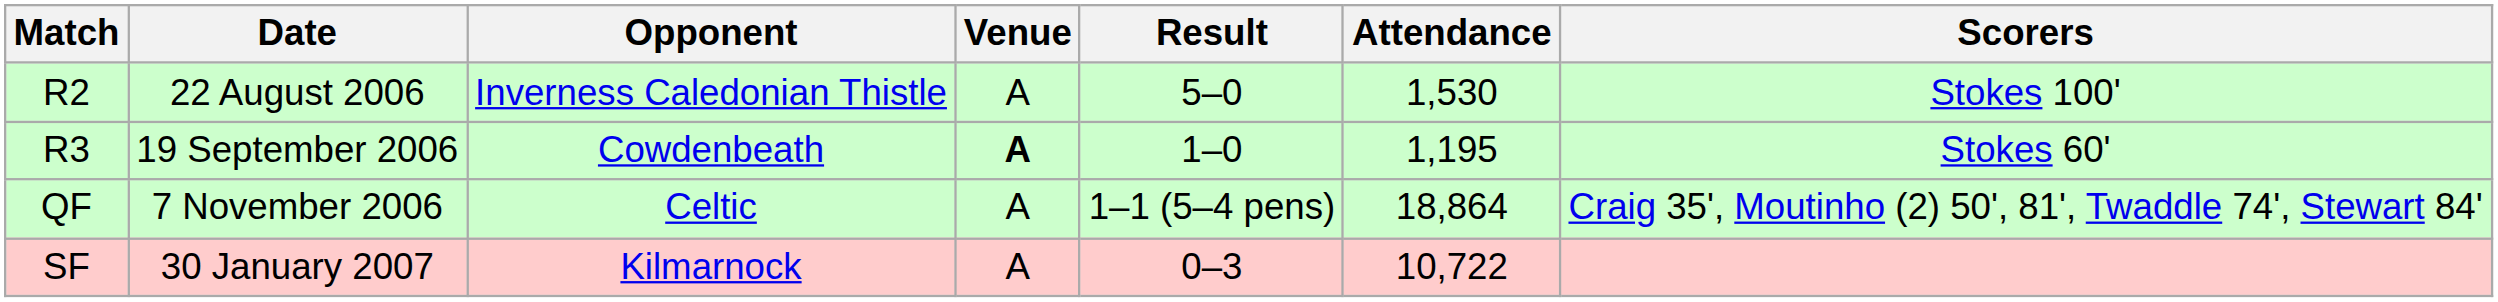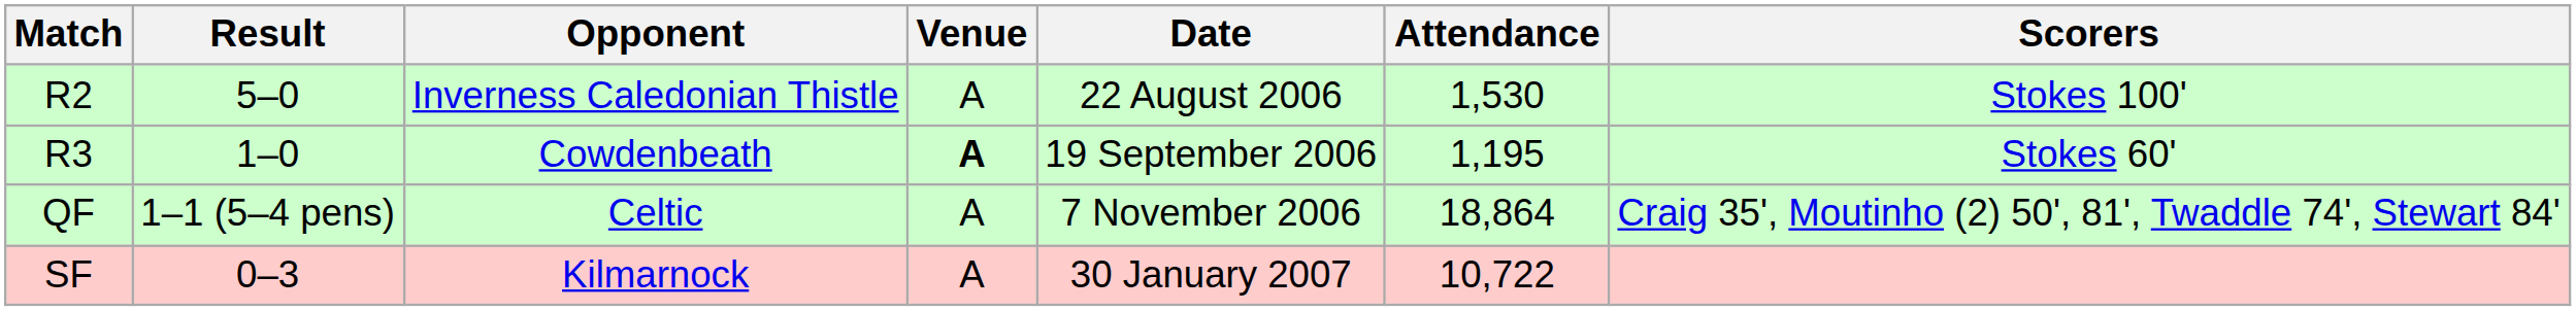 <table class="wikitable" style="font-size:100%; text-align:center">
 <tr>
 <th>Match</th>
-<th>Date</th>
+<th>Result</th>
 <th>Opponent</th>
 <th>Venue</th>
-<th>Result</th>
+<th>Date</th>
 <th>Attendance</th>
 <th>Scorers</th>
 </tr>
 <tr style="background: #CCFFCC;">
 <td>R2</td>
-<td>22 August 2006</td>
+<td>5–0</td>
 <td><a href='#'>Inverness Caledonian Thistle</a></td>
 <td>A</td>
-<td>5–0</td>
+<td>22 August 2006</td>
 <td>1,530</td>
 <td><a href='#'>Stokes</a> 100'</td>
 </tr>
 <tr style="background: #CCFFCC;">
 <td>R3</td>
-<td>19 September 2006</td>
+<td>1–0</td>
 <td><a href='#'>Cowdenbeath</a></td>
 <td><strong>A</strong></td>
-<td>1–0</td>
+<td>19 September 2006</td>
 <td>1,195</td>
 <td><a href='#'>Stokes</a> 60'</td>
 </tr>
 <tr style="background: #CCFFCC;">
 <td>QF</td>
-<td>7 November 2006</td>
+<td>1–1 (5–4 pens)</td>
 <td><a href='#'>Celtic</a></td>
 <td>A</td>
-<td>1–1 (5–4 pens)</td>
+<td>7 November 2006</td>
 <td>18,864</td>
 <td><a href='#'>Craig</a> 35', <a href='#'>Moutinho</a> (2) 50', 81', <a href='#'>Twaddle</a> 74', <a href='#'>Stewart</a> 84'</td>
 </tr>
 <tr style="background: #FFCCCC;">
 <td>SF</td>
-<td>30 January 2007</td>
+<td>0–3</td>
 <td><a href='#'>Kilmarnock</a></td>
 <td>A</td>
-<td>0–3</td>
+<td>30 January 2007</td>
 <td>10,722</td>
 <td></td>
 </tr>
 </table>
